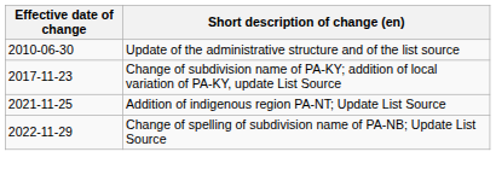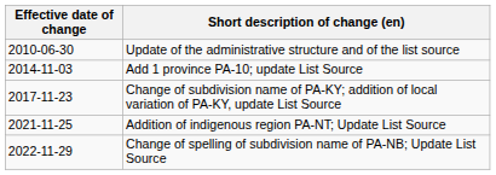 <table class="wikitable">
 <tr>
 <th>Effective date of change</th>
 <th>Short description of change (en)</th>
 </tr>
 <tr>
 <td>2010-06-30</td>
 <td>Update of the administrative structure and of the list source</td>
+</tr>
+<tr>
+<td>2014-11-03</td>
+<td>Add 1 province PA-10; update List Source</td>
 </tr>
 <tr>
 <td>2017-11-23</td>
 <td>Change of subdivision name of PA-KY; addition of local variation of PA-KY, update List Source</td>
 </tr>
 <tr>
 <td>2021-11-25</td>
 <td>Addition of indigenous region PA-NT; Update List Source</td>
 </tr>
 <tr>
 <td>2022-11-29</td>
 <td>Change of spelling of subdivision name of PA-NB; Update List Source</td>
 </tr>
 </table>
